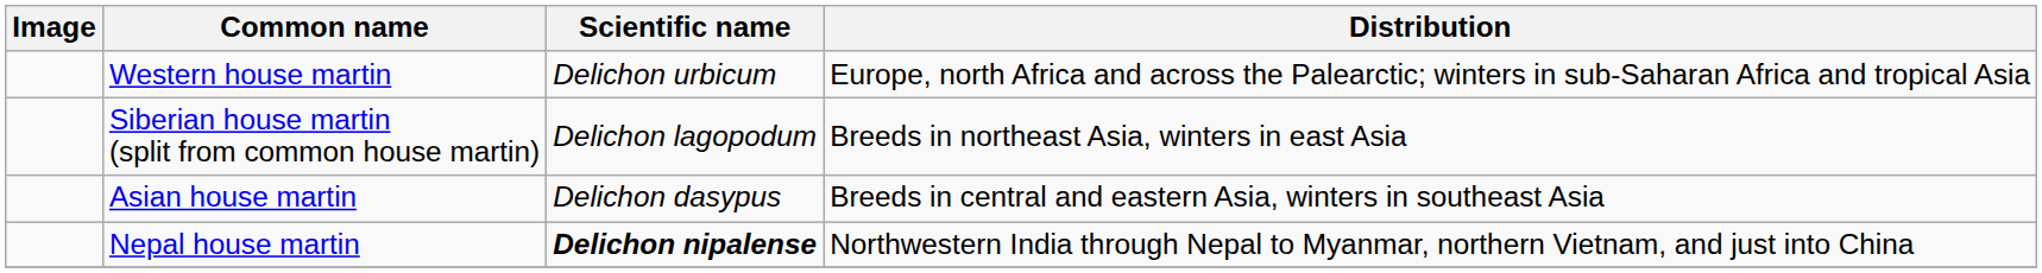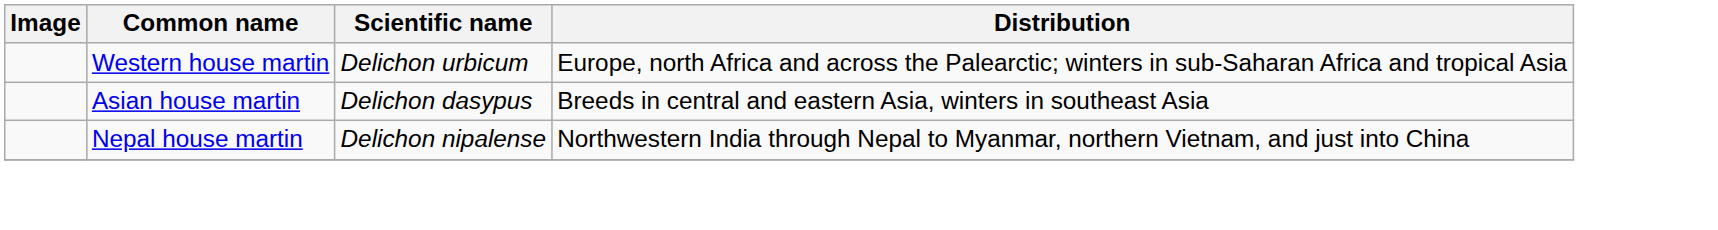 <table class="wikitable">
 <tr>
 <th>Image</th>
 <th>Common name</th>
 <th>Scientific name</th>
 <th>Distribution</th>
 </tr>
 <tr>
 <td></td>
 <td><a href='#'>Western house martin</a></td>
 <td><em>Delichon urbicum</em></td>
 <td>Europe, north Africa and across the Palearctic; winters in sub-Saharan Africa and tropical Asia</td>
 </tr>
 <tr>
 <td></td>
-<td><a href='#'>Siberian house martin</a><br>(split from common house martin)</td>
-<td><em>Delichon lagopodum</em></td>
-<td>Breeds in northeast Asia, winters in east Asia</td>
-</tr>
-<tr>
-<td></td>
 <td><a href='#'>Asian house martin</a></td>
 <td><em>Delichon dasypus</em></td>
 <td>Breeds in central and eastern Asia, winters in southeast Asia</td>
 </tr>
 <tr>
 <td></td>
 <td><a href='#'>Nepal house martin</a></td>
-<td><strong><em>Delichon nipalense</em></strong></td>
+<td><em>Delichon nipalense</em></td>
 <td>Northwestern India through Nepal to Myanmar, northern Vietnam, and just into China</td>
 </tr>
 <tr>
 </tr>
 </table>
